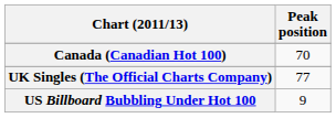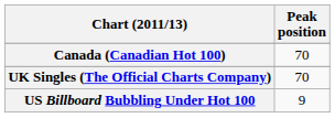 <table class="wikitable plainrowheaders sortable">
 <tr>
 <th scope="col">Chart (2011/13)</th>
 <th scope="col">Peak<br>position</th>
 </tr>
 <tr>
 </tr>
 <tr>
 <th scope="row">Canada (<a href='#'>Canadian Hot 100</a>)</th>
 <td style="text-align:center;">70</td>
 </tr>
 <tr>
 </tr>
 <tr>
 </tr>
 <tr>
 </tr>
 <tr>
 </tr>
 <tr>
 <th scope="row">UK Singles (<a href='#'>The Official Charts Company</a>)</th>
-<td style="text-align:center;">77</td>
+<td style="text-align:center;">70</td>
 </tr>
 <tr>
 <th scope="row">US <em> Billboard</em> <a href='#'>Bubbling Under Hot 100</a></th>
 <td style="text-align:center;">9</td>
 </tr>
 </table>
